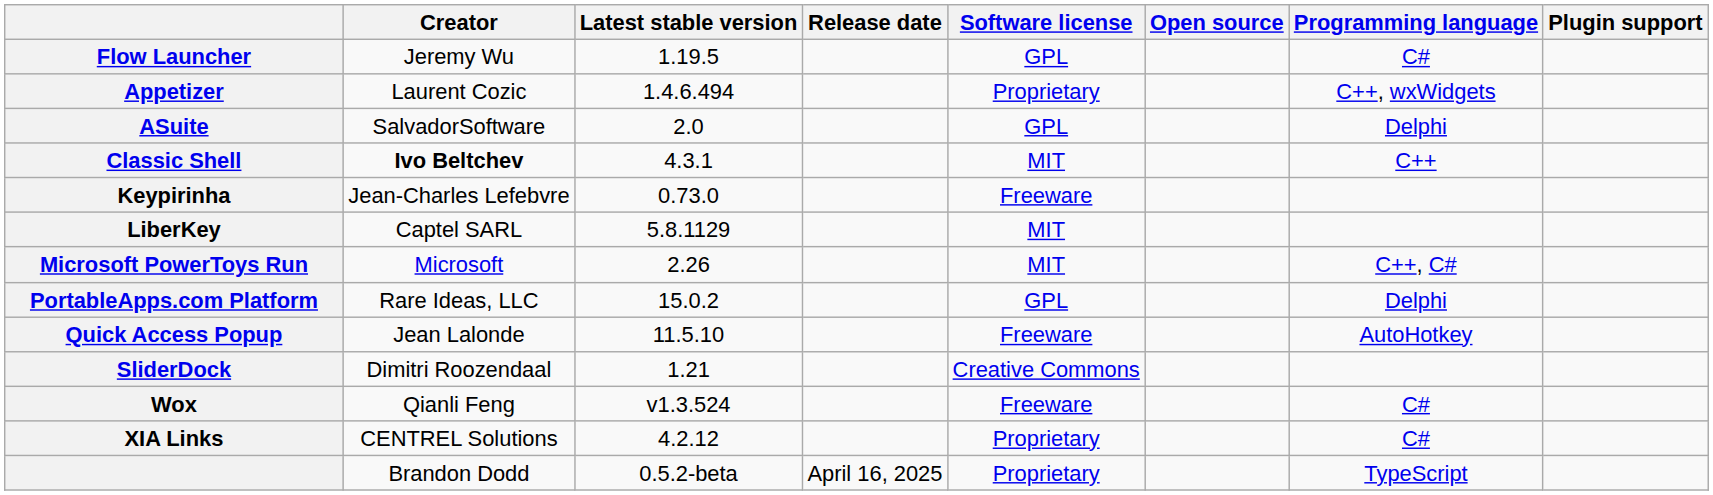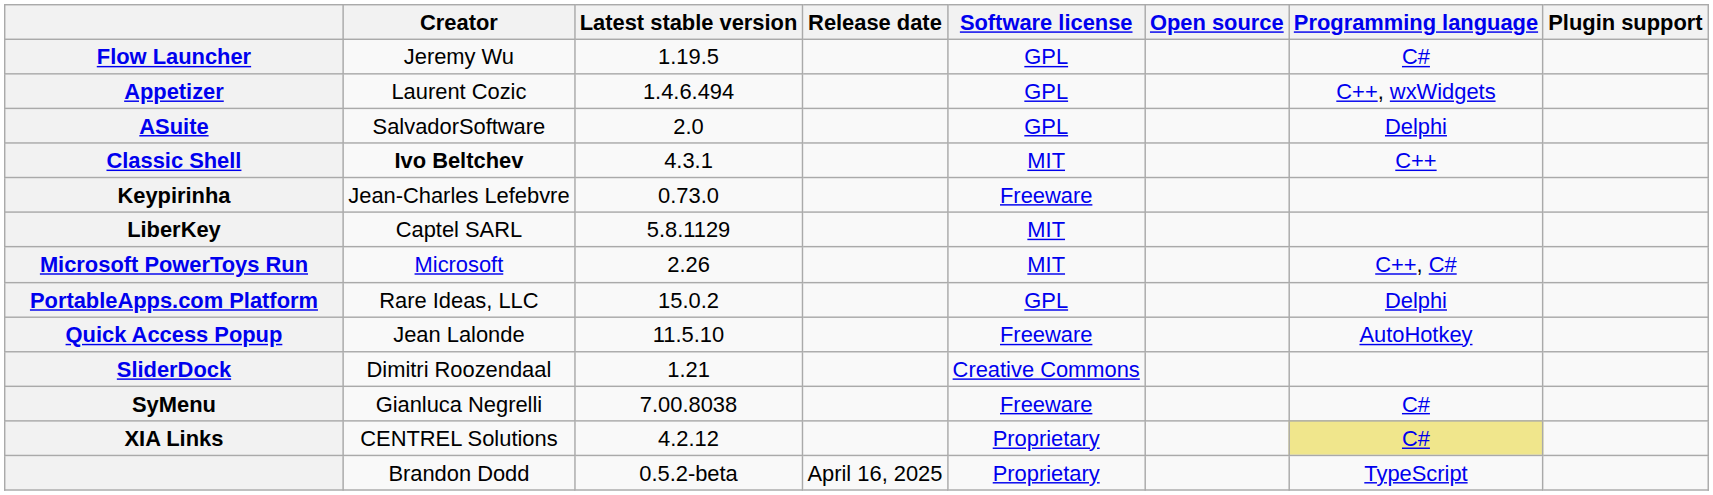 <table class="wikitable sortable" style="text-align: center; font-size: 95%; width: auto; table-layout: fixed;">
 <tr>
 <th style="width: 15em"></th>
 <th>Creator</th>
 <th>Latest stable version</th>
 <th>Release date</th>
 <th><a href='#'>Software license</a></th>
 <th><a href='#'>Open source</a></th>
 <th><a href='#'>Programming language</a></th>
 <th>Plugin support</th>
 </tr>
 <tr>
 <th><a href='#'>Flow Launcher</a></th>
 <td>Jeremy Wu</td>
 <td>1.19.5</td>
 <td></td>
 <td><a href='#'>GPL</a></td>
 <td></td>
 <td><a href='#'>C#</a></td>
 <td></td>
 </tr>
 <tr>
 <th><a href='#'>Appetizer</a></th>
 <td>Laurent Cozic</td>
 <td>1.4.6.494</td>
 <td></td>
-<td><a href='#'>Proprietary</a></td>
+<td><a href='#'>GPL</a></td>
 <td></td>
 <td><a href='#'>C++</a>, <a href='#'>wxWidgets</a></td>
 <td></td>
 </tr>
 <tr>
 <th><a href='#'>ASuite</a></th>
 <td>SalvadorSoftware</td>
 <td>2.0</td>
 <td></td>
 <td><a href='#'>GPL</a></td>
 <td></td>
 <td><a href='#'>Delphi</a></td>
 <td></td>
 </tr>
 <tr>
 <th><a href='#'>Classic Shell</a></th>
 <td><strong>Ivo Beltchev</strong></td>
 <td>4.3.1</td>
 <td></td>
 <td><a href='#'> MIT</a></td>
 <td></td>
 <td><a href='#'>C++</a></td>
 <td></td>
 </tr>
 <tr>
 <th>Keypirinha</th>
 <td>Jean-Charles Lefebvre</td>
 <td>0.73.0</td>
 <td></td>
 <td><a href='#'>Freeware</a></td>
 <td></td>
 <td></td>
 <td></td>
 </tr>
 <tr>
 <th>LiberKey</th>
 <td>Captel SARL</td>
 <td>5.8.1129</td>
 <td></td>
 <td><a href='#'> MIT</a></td>
 <td></td>
 <td></td>
 <td></td>
 </tr>
 <tr>
 <th><a href='#'>Microsoft PowerToys Run</a></th>
 <td><a href='#'>Microsoft</a></td>
 <td>2.26</td>
 <td></td>
 <td><a href='#'> MIT</a></td>
 <td></td>
 <td><a href='#'>C++</a>, <a href='#'>C#</a></td>
 <td></td>
 </tr>
 <tr>
 <th><a href='#'>PortableApps.com Platform</a></th>
 <td>Rare Ideas, LLC</td>
 <td>15.0.2</td>
 <td></td>
 <td><a href='#'>GPL</a></td>
 <td></td>
 <td><a href='#'>Delphi</a></td>
 <td></td>
 </tr>
 <tr>
 <th><a href='#'>Quick Access Popup</a></th>
 <td>Jean Lalonde</td>
 <td>11.5.10</td>
 <td></td>
 <td><a href='#'>Freeware</a></td>
 <td></td>
 <td><a href='#'>AutoHotkey</a></td>
 <td></td>
 </tr>
 <tr>
 <th><a href='#'>SliderDock</a></th>
 <td>Dimitri Roozendaal</td>
 <td>1.21</td>
 <td></td>
 <td><a href='#'>Creative Commons</a></td>
 <td></td>
 <td></td>
 <td></td>
 </tr>
 <tr>
-<th>Wox</th>
-<td>Qianli Feng</td>
-<td>v1.3.524</td>
+<th>SyMenu</th>
+<td>Gianluca Negrelli</td>
+<td>7.00.8038 </td>
 <td></td>
 <td><a href='#'>Freeware</a></td>
 <td></td>
 <td><a href='#'>C#</a></td>
 <td></td>
 </tr>
 <tr>
 <th>XIA Links</th>
 <td>CENTREL Solutions</td>
 <td>4.2.12 </td>
 <td></td>
 <td><a href='#'>Proprietary</a></td>
 <td></td>
-<td><a href='#'>C#</a></td>
+<td style="background: khaki;"><a href='#'>C#</a></td>
 <td></td>
 </tr>
 <tr>
 <th></th>
 <td>Brandon Dodd</td>
 <td>0.5.2-beta</td>
 <td>April 16, 2025</td>
 <td><a href='#'>Proprietary</a></td>
 <td></td>
 <td><a href='#'>TypeScript</a></td>
 <td></td>
 </tr>
 </table>
